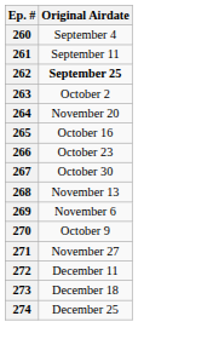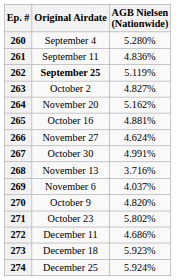 <table class=wikitable style=text-align:center>
 <tr>
 <th>Ep. #</th>
 <th>Original Airdate</th>
+<th>AGB Nielsen<br>(Nationwide)<br></th>
 </tr>
 <tr>
 <th>260</th>
 <td>September 4</td>
+<td>5.280%</td>
 </tr>
 <tr>
 <th>261</th>
 <td>September 11</td>
+<td>4.836%</td>
 </tr>
 <tr>
 <th>262</th>
 <td><strong>September 25</strong></td>
+<td>5.119%</td>
 </tr>
 <tr>
 <th>263</th>
 <td>October 2</td>
+<td>4.827%</td>
 </tr>
 <tr>
 <th>264</th>
 <td>November 20</td>
+<td>5.162%</td>
 </tr>
 <tr>
 <th>265</th>
 <td>October 16</td>
+<td>4.881%</td>
 </tr>
 <tr>
 <th>266</th>
-<td>October 23</td>
+<td>November 27</td>
+<td>4.624%</td>
 </tr>
 <tr>
 <th>267</th>
 <td>October 30</td>
+<td>4.991%</td>
 </tr>
 <tr>
 <th>268</th>
 <td>November 13</td>
+<td>3.716%</td>
 </tr>
 <tr>
 <th>269</th>
 <td>November 6</td>
+<td>4.037%</td>
 </tr>
 <tr>
 <th>270</th>
 <td>October 9</td>
+<td>4.820%</td>
 </tr>
 <tr>
 <th>271</th>
-<td>November 27</td>
+<td>October 23</td>
+<td>5.802%</td>
 </tr>
 <tr>
 <th>272</th>
 <td>December 11</td>
+<td>4.686%</td>
 </tr>
 <tr>
 <th>273</th>
 <td>December 18</td>
+<td>5.923%</td>
 </tr>
 <tr>
 <th>274</th>
 <td>December 25</td>
+<td>5.924%</td>
 </tr>
 </table>
